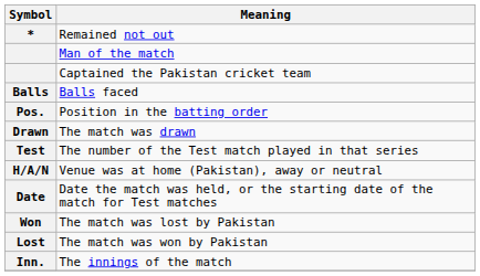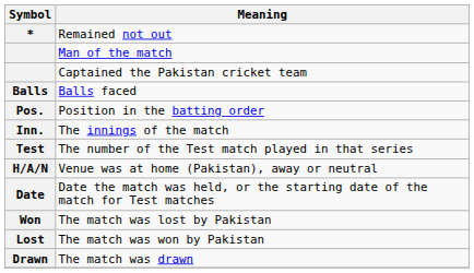 <table class="wikitable plainrowheaders" border="1">
 <tr>
 <th scope="col" style="width:50px">Symbol</th>
 <th scope="col" style="width:450px">Meaning</th>
 </tr>
 <tr>
 <th scope="row">*</th>
 <td>Remained <a href='#'>not out</a></td>
 </tr>
 <tr>
 <th scope="row"></th>
 <td><a href='#'>Man of the match</a></td>
 </tr>
 <tr>
 <th scope="row"></th>
 <td>Captained the Pakistan cricket team</td>
 </tr>
 <tr>
 <th scope="row">Balls</th>
 <td><a href='#'>Balls</a> faced</td>
 </tr>
 <tr>
 <th scope="row">Pos.</th>
 <td>Position in the <a href='#'>batting order</a></td>
 </tr>
 <tr>
-<th scope="row">Drawn</th>
-<td>The match was <a href='#'>drawn</a></td>
+<th scope="row">Inn.</th>
+<td>The <a href='#'>innings</a> of the match</td>
 </tr>
 <tr>
 <th scope="row">Test</th>
 <td>The number of the Test match played in that series</td>
 </tr>
 <tr>
 <th scope="row">H/A/N</th>
 <td>Venue was at home (Pakistan), away or neutral</td>
 </tr>
 <tr>
 <th scope="row">Date</th>
 <td>Date the match was held, or the starting date of the match for Test matches</td>
 </tr>
 <tr>
 <th scope="row">Won</th>
 <td>The match was lost by Pakistan</td>
 </tr>
 <tr>
 <th scope="row">Lost</th>
 <td>The match was won by Pakistan</td>
 </tr>
 <tr>
-<th scope="row">Inn.</th>
-<td>The <a href='#'>innings</a> of the match</td>
+<th scope="row">Drawn</th>
+<td>The match was <a href='#'>drawn</a></td>
 </tr>
 <tr>
 </tr>
 </table>
